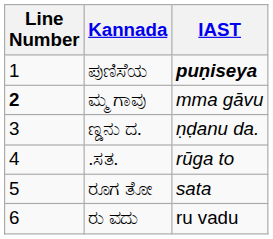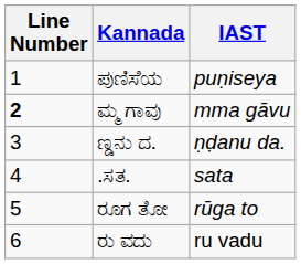 <table class="wikitable">
 <tr>
 <th>Line<br>Number</th>
 <th><a href='#'>Kannada</a></th>
 <th><a href='#'>IAST</a></th>
 </tr>
 <tr>
 <td>1</td>
 <td>ಪುಣಿಸೆಯ</td>
-<td><strong><em>puṇiseya</em></strong></td>
+<td><em>puṇiseya</em></td>
 </tr>
 <tr>
 <td><strong>2</strong></td>
 <td>ಮ್ಮ ಗಾವು</td>
 <td><em>mma gāvu</em></td>
 </tr>
 <tr>
 <td>3</td>
 <td>ಣ್ಡನು ದ.</td>
 <td><em>ṇḍanu da.</em></td>
 </tr>
 <tr>
 <td>4</td>
 <td>.ಸತ.</td>
-<td><em>rūga to</em></td>
+<td><em>sata</em></td>
 </tr>
 <tr>
 <td>5</td>
 <td>ರೂಗ ತೋ</td>
-<td><em>sata</em></td>
+<td><em>rūga to</em></td>
 </tr>
 <tr>
 <td>6</td>
 <td>ರು ವದು</td>
 <td>ru vadu</td>
 </tr>
 </table>
